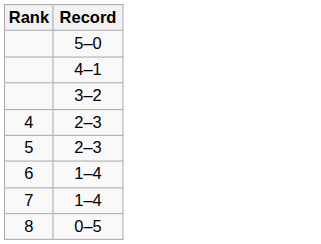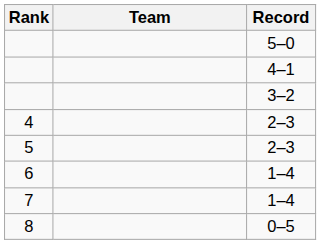 <table class="wikitable" style="text-align: center;">
 <tr>
 <th width=40>Rank</th>
+<th width=180>Team</th>
 <th width=60>Record</th>
 </tr>
 <tr>
 <td></td>
+<td align=left></td>
 <td>5–0</td>
 </tr>
 <tr>
 <td></td>
+<td align=left></td>
 <td>4–1</td>
 </tr>
 <tr>
 <td></td>
+<td align=left></td>
 <td>3–2</td>
 </tr>
 <tr>
 <td>4</td>
+<td align=left></td>
 <td>2–3</td>
 </tr>
 <tr>
 <td>5</td>
+<td align=left></td>
 <td>2–3</td>
 </tr>
 <tr>
 <td>6</td>
+<td align=left></td>
 <td>1–4</td>
 </tr>
 <tr>
 <td>7</td>
+<td align=left></td>
 <td>1–4</td>
 </tr>
 <tr>
 <td>8</td>
+<td align=left></td>
 <td>0–5</td>
 </tr>
 </table>
